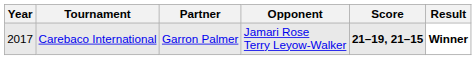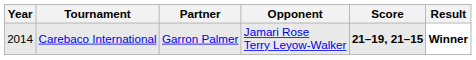 <table class="sortable wikitable" style="font-size: 90%;">
 <tr>
 <th>Year</th>
 <th>Tournament</th>
 <th>Partner</th>
 <th>Opponent</th>
 <th>Score</th>
 <th>Result</th>
 </tr>
 <tr style="background:#E9E9E9">
-<td align="center">2017</td>
+<td align="center">2014</td>
 <td align="left"><a href='#'>Carebaco International</a></td>
 <td align="left"> <a href='#'>Garron Palmer</a></td>
 <td align="left"> <a href='#'>Jamari Rose</a> <br>  <a href='#'>Terry Leyow-Walker</a></td>
 <td align="left"><strong>21–19, 21–15</strong></td>
 <td style="text-align:left; background:white"> <strong>Winner</strong></td>
 </tr>
 </table>
